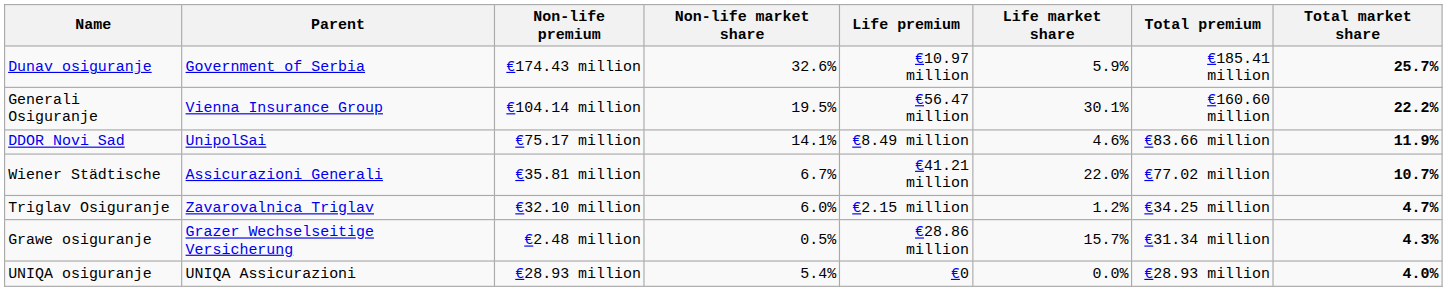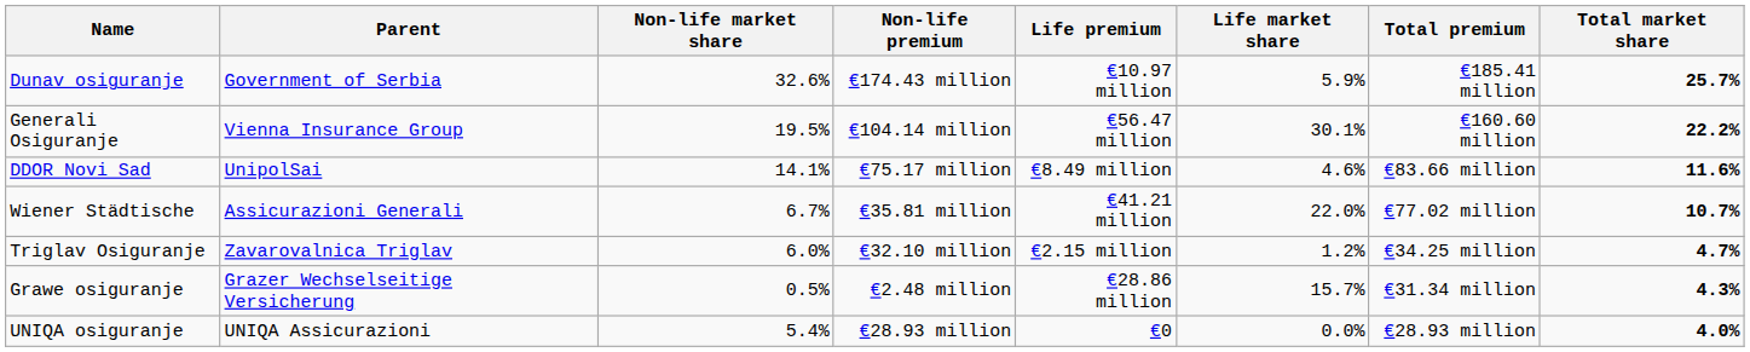 <table class="wikitable sortable">
 <tr>
 <th>Name</th>
 <th>Parent</th>
+<th>Non-life market share</th>
 <th>Non-life premium</th>
-<th>Non-life market share</th>
 <th>Life premium</th>
 <th>Life market share</th>
 <th>Total premium</th>
 <th>Total market share</th>
 </tr>
 <tr>
 <td><a href='#'>Dunav osiguranje</a></td>
 <td> <a href='#'>Government of Serbia</a></td>
+<td style="text-align:right;">32.6%</td>
 <td style="text-align:right;"><a href='#'>€</a>174.43 million</td>
-<td style="text-align:right;">32.6%</td>
 <td style="text-align:right;"><a href='#'>€</a>10.97 million</td>
 <td style="text-align:right;">5.9%</td>
 <td style="text-align:right;"><a href='#'>€</a>185.41 million</td>
 <td style="text-align:right;"><strong>25.7%</strong></td>
 </tr>
 <tr>
 <td>Generali Osiguranje</td>
 <td> <a href='#'>Vienna Insurance Group</a></td>
+<td style="text-align:right;">19.5%</td>
 <td style="text-align:right;"><a href='#'>€</a>104.14 million</td>
-<td style="text-align:right;">19.5%</td>
 <td style="text-align:right;"><a href='#'>€</a>56.47 million</td>
 <td style="text-align:right;">30.1%</td>
 <td style="text-align:right;"><a href='#'>€</a>160.60 million</td>
 <td style="text-align:right;"><strong>22.2%</strong></td>
 </tr>
 <tr>
 <td><a href='#'>DDOR Novi Sad</a></td>
 <td> <a href='#'>UnipolSai</a></td>
+<td style="text-align:right;">14.1%</td>
 <td style="text-align:right;"><a href='#'>€</a>75.17 million</td>
-<td style="text-align:right;">14.1%</td>
 <td style="text-align:right;"><a href='#'>€</a>8.49 million</td>
 <td style="text-align:right;">4.6%</td>
 <td style="text-align:right;"><a href='#'>€</a>83.66 million</td>
-<td style="text-align:right;"><strong>11.9%</strong></td>
+<td style="text-align:right;"><strong>11.6%</strong></td>
 </tr>
 <tr>
 <td>Wiener Städtische</td>
 <td> <a href='#'>Assicurazioni Generali</a></td>
+<td style="text-align:right;">6.7%</td>
 <td style="text-align:right;"><a href='#'>€</a>35.81 million</td>
-<td style="text-align:right;">6.7%</td>
 <td style="text-align:right;"><a href='#'>€</a>41.21 million</td>
 <td style="text-align:right;">22.0%</td>
 <td style="text-align:right;"><a href='#'>€</a>77.02 million</td>
 <td style="text-align:right;"><strong>10.7%</strong></td>
 </tr>
 <tr>
 <td>Triglav Osiguranje</td>
 <td> <a href='#'>Zavarovalnica Triglav</a></td>
+<td style="text-align:right;">6.0%</td>
 <td style="text-align:right;"><a href='#'>€</a>32.10 million</td>
-<td style="text-align:right;">6.0%</td>
 <td style="text-align:right;"><a href='#'>€</a>2.15 million</td>
 <td style="text-align:right;">1.2%</td>
 <td style="text-align:right;"><a href='#'>€</a>34.25 million</td>
 <td style="text-align:right;"><strong>4.7%</strong></td>
 </tr>
 <tr>
 <td>Grawe osiguranje</td>
 <td> <a href='#'>Grazer Wechselseitige Versicherung</a></td>
+<td style="text-align:right;">0.5%</td>
 <td style="text-align:right;"><a href='#'>€</a>2.48 million</td>
-<td style="text-align:right;">0.5%</td>
 <td style="text-align:right;"><a href='#'>€</a>28.86 million</td>
 <td style="text-align:right;">15.7%</td>
 <td style="text-align:right;"><a href='#'>€</a>31.34 million</td>
 <td style="text-align:right;"><strong>4.3%</strong></td>
 </tr>
 <tr>
 <td>UNIQA osiguranje</td>
 <td> UNIQA Assicurazioni</td>
+<td style="text-align:right;">5.4%</td>
 <td style="text-align:right;"><a href='#'>€</a>28.93 million</td>
-<td style="text-align:right;">5.4%</td>
 <td style="text-align:right;"><a href='#'>€</a>0</td>
 <td style="text-align:right;">0.0%</td>
 <td style="text-align:right;"><a href='#'>€</a>28.93 million</td>
 <td style="text-align:right;"><strong>4.0%</strong></td>
 </tr>
 </table>
